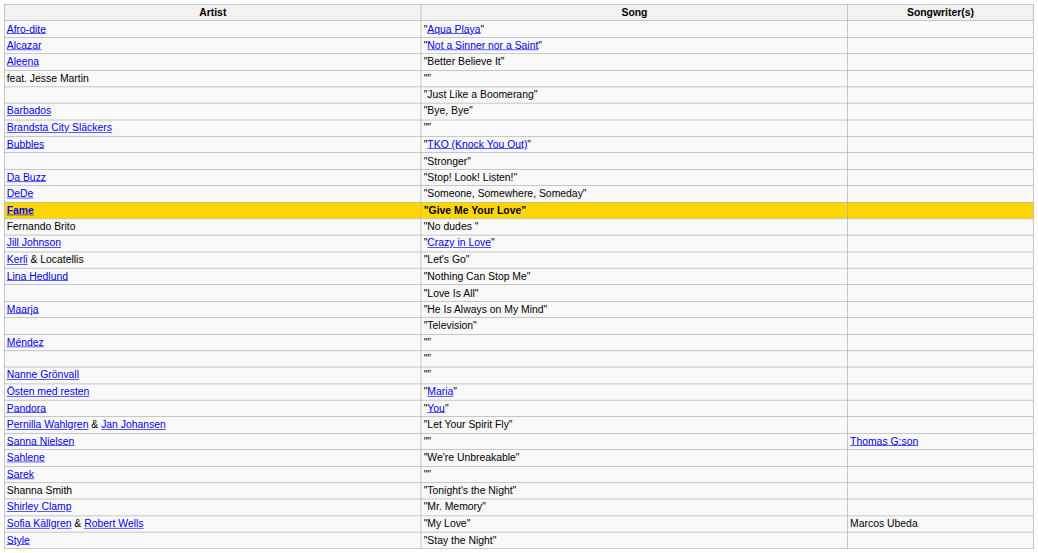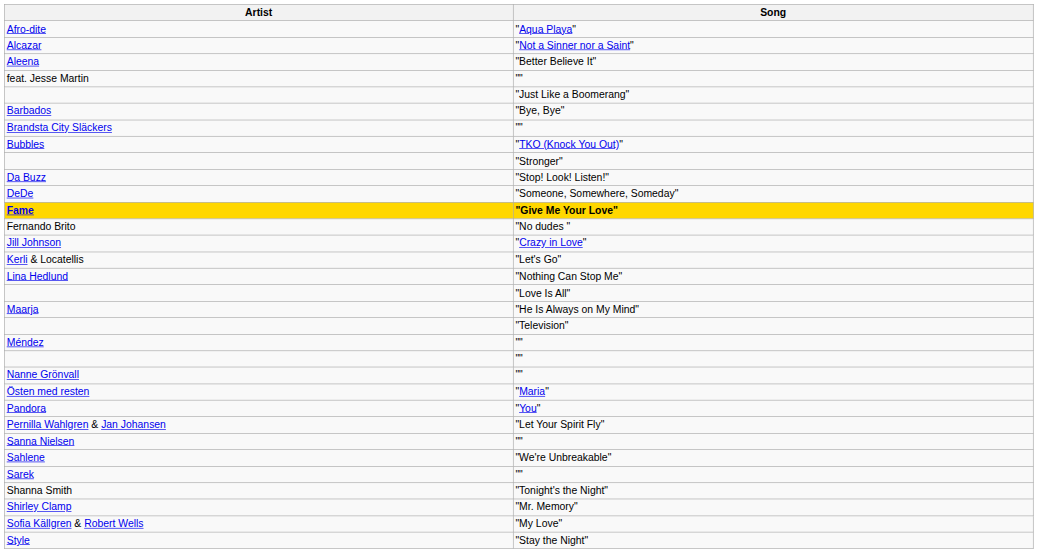 <table class="wikitable sortable" width="100%" style="margin: 1em auto 1em auto;">
 <tr>
 <th>Artist</th>
 <th>Song</th>
-<th>Songwriter(s)</th>
 </tr>
 <tr>
 <td><a href='#'>Afro-dite</a></td>
 <td>"<a href='#'>Aqua Playa</a>"</td>
-<td></td>
 </tr>
 <tr>
 <td><a href='#'>Alcazar</a></td>
 <td>"<a href='#'>Not a Sinner nor a Saint</a>"</td>
-<td></td>
 </tr>
 <tr>
 <td><a href='#'>Aleena</a></td>
 <td>"Better Believe It"</td>
-<td></td>
 </tr>
 <tr>
 <td> feat. Jesse Martin</td>
 <td>""</td>
-<td></td>
 </tr>
 <tr>
 <td></td>
 <td>"Just Like a Boomerang"</td>
-<td></td>
 </tr>
 <tr>
 <td><a href='#'>Barbados</a></td>
 <td>"Bye, Bye"</td>
-<td></td>
 </tr>
 <tr>
 <td><a href='#'>Brandsta City Släckers</a></td>
 <td>""</td>
-<td></td>
 </tr>
 <tr>
 <td><a href='#'>Bubbles</a></td>
 <td>"<a href='#'>TKO (Knock You Out)</a>"</td>
-<td></td>
 </tr>
 <tr>
 <td></td>
 <td>"Stronger"</td>
-<td></td>
 </tr>
 <tr>
 <td><a href='#'>Da Buzz</a></td>
 <td>"Stop! Look! Listen!"</td>
-<td></td>
 </tr>
 <tr>
 <td><a href='#'>DeDe</a></td>
 <td>"Someone, Somewhere, Someday"</td>
-<td></td>
 </tr>
 <tr style="background:gold;">
 <td><strong><a href='#'>Fame</a></strong></td>
 <td><strong>"Give Me Your Love"</strong></td>
-<td><strong></strong></td>
 </tr>
 <tr>
 <td>Fernando Brito</td>
 <td>"No dudes "</td>
-<td></td>
 </tr>
 <tr>
 <td><a href='#'>Jill Johnson</a></td>
 <td>"<a href='#'>Crazy in Love</a>"</td>
-<td></td>
 </tr>
 <tr>
 <td><a href='#'>Kerli</a> & Locatellis</td>
 <td>"Let's Go"</td>
-<td></td>
 </tr>
 <tr>
 <td><a href='#'>Lina Hedlund</a></td>
 <td>"Nothing Can Stop Me"</td>
-<td></td>
 </tr>
 <tr>
 <td></td>
 <td>"Love Is All"</td>
-<td></td>
 </tr>
 <tr>
 <td><a href='#'>Maarja</a></td>
 <td>"He Is Always on My Mind"</td>
-<td></td>
 </tr>
 <tr>
 <td></td>
 <td>"Television"</td>
-<td></td>
 </tr>
 <tr>
 <td><a href='#'>Méndez</a></td>
 <td>""</td>
-<td></td>
 </tr>
 <tr>
 <td></td>
 <td>""</td>
-<td></td>
 </tr>
 <tr>
 <td><a href='#'>Nanne Grönvall</a></td>
 <td>""</td>
-<td></td>
 </tr>
 <tr>
 <td><a href='#'>Östen med resten</a></td>
 <td>"<a href='#'>Maria</a>"</td>
-<td></td>
 </tr>
 <tr>
 <td><a href='#'>Pandora</a></td>
 <td>"<a href='#'>You</a>"</td>
-<td></td>
 </tr>
 <tr>
 <td><a href='#'>Pernilla Wahlgren</a> & <a href='#'>Jan Johansen</a></td>
 <td>"Let Your Spirit Fly"</td>
-<td></td>
 </tr>
 <tr>
 <td><a href='#'>Sanna Nielsen</a></td>
 <td>""</td>
-<td><a href='#'>Thomas G:son</a></td>
 </tr>
 <tr>
 <td><a href='#'>Sahlene</a></td>
 <td>"We're Unbreakable"</td>
-<td></td>
 </tr>
 <tr>
 <td><a href='#'>Sarek</a></td>
 <td>""</td>
-<td></td>
 </tr>
 <tr>
 <td>Shanna Smith</td>
 <td>"Tonight's the Night"</td>
-<td></td>
 </tr>
 <tr>
 <td><a href='#'>Shirley Clamp</a></td>
 <td>"Mr. Memory"</td>
-<td></td>
 </tr>
 <tr>
 <td><a href='#'>Sofia Källgren</a> & <a href='#'>Robert Wells</a></td>
 <td>"My Love"</td>
-<td>Marcos Ubeda</td>
 </tr>
 <tr>
 <td><a href='#'>Style</a></td>
 <td>"Stay the Night"</td>
-<td></td>
 </tr>
 </table>
